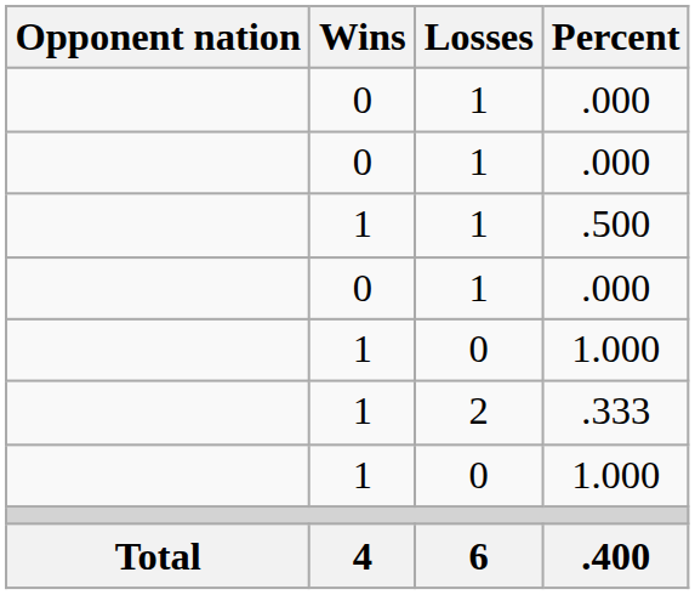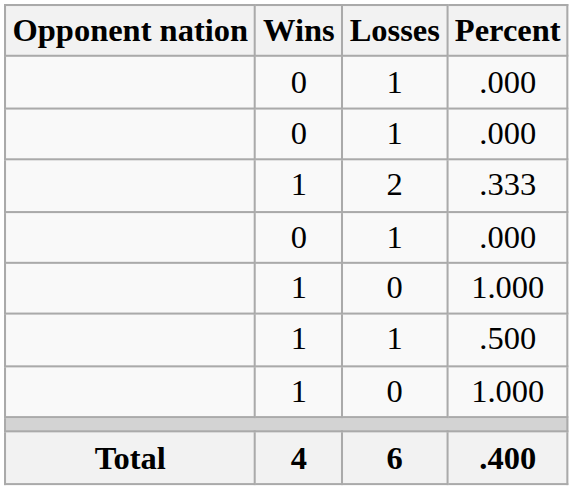 <table class=wikitable>
 <tr>
 <th>Opponent nation</th>
 <th>Wins</th>
 <th>Losses</th>
 <th>Percent</th>
 </tr>
 <tr align=center>
 <td align=left></td>
 <td>0</td>
 <td>1</td>
 <td>.000</td>
 </tr>
 <tr align=center>
 <td align=left></td>
 <td>0</td>
 <td>1</td>
 <td>.000</td>
 </tr>
 <tr align=center>
 <td align=left></td>
 <td>1</td>
-<td>1</td>
-<td>.500</td>
+<td>2</td>
+<td>.333</td>
 </tr>
 <tr align=center>
 <td align=left></td>
 <td>0</td>
 <td>1</td>
 <td>.000</td>
 </tr>
 <tr align=center>
 <td align=left></td>
 <td>1</td>
 <td>0</td>
 <td>1.000</td>
 </tr>
 <tr align=center>
 <td align=left></td>
 <td>1</td>
-<td>2</td>
-<td>.333</td>
+<td>1</td>
+<td>.500</td>
 </tr>
 <tr align=center>
 <td align=left></td>
 <td>1</td>
 <td>0</td>
 <td>1.000</td>
 </tr>
 <tr>
 <td colspan=4 bgcolor=lightgray></td>
 </tr>
 <tr>
 <th>Total</th>
 <th>4</th>
 <th>6</th>
 <th>.400</th>
 </tr>
 </table>
